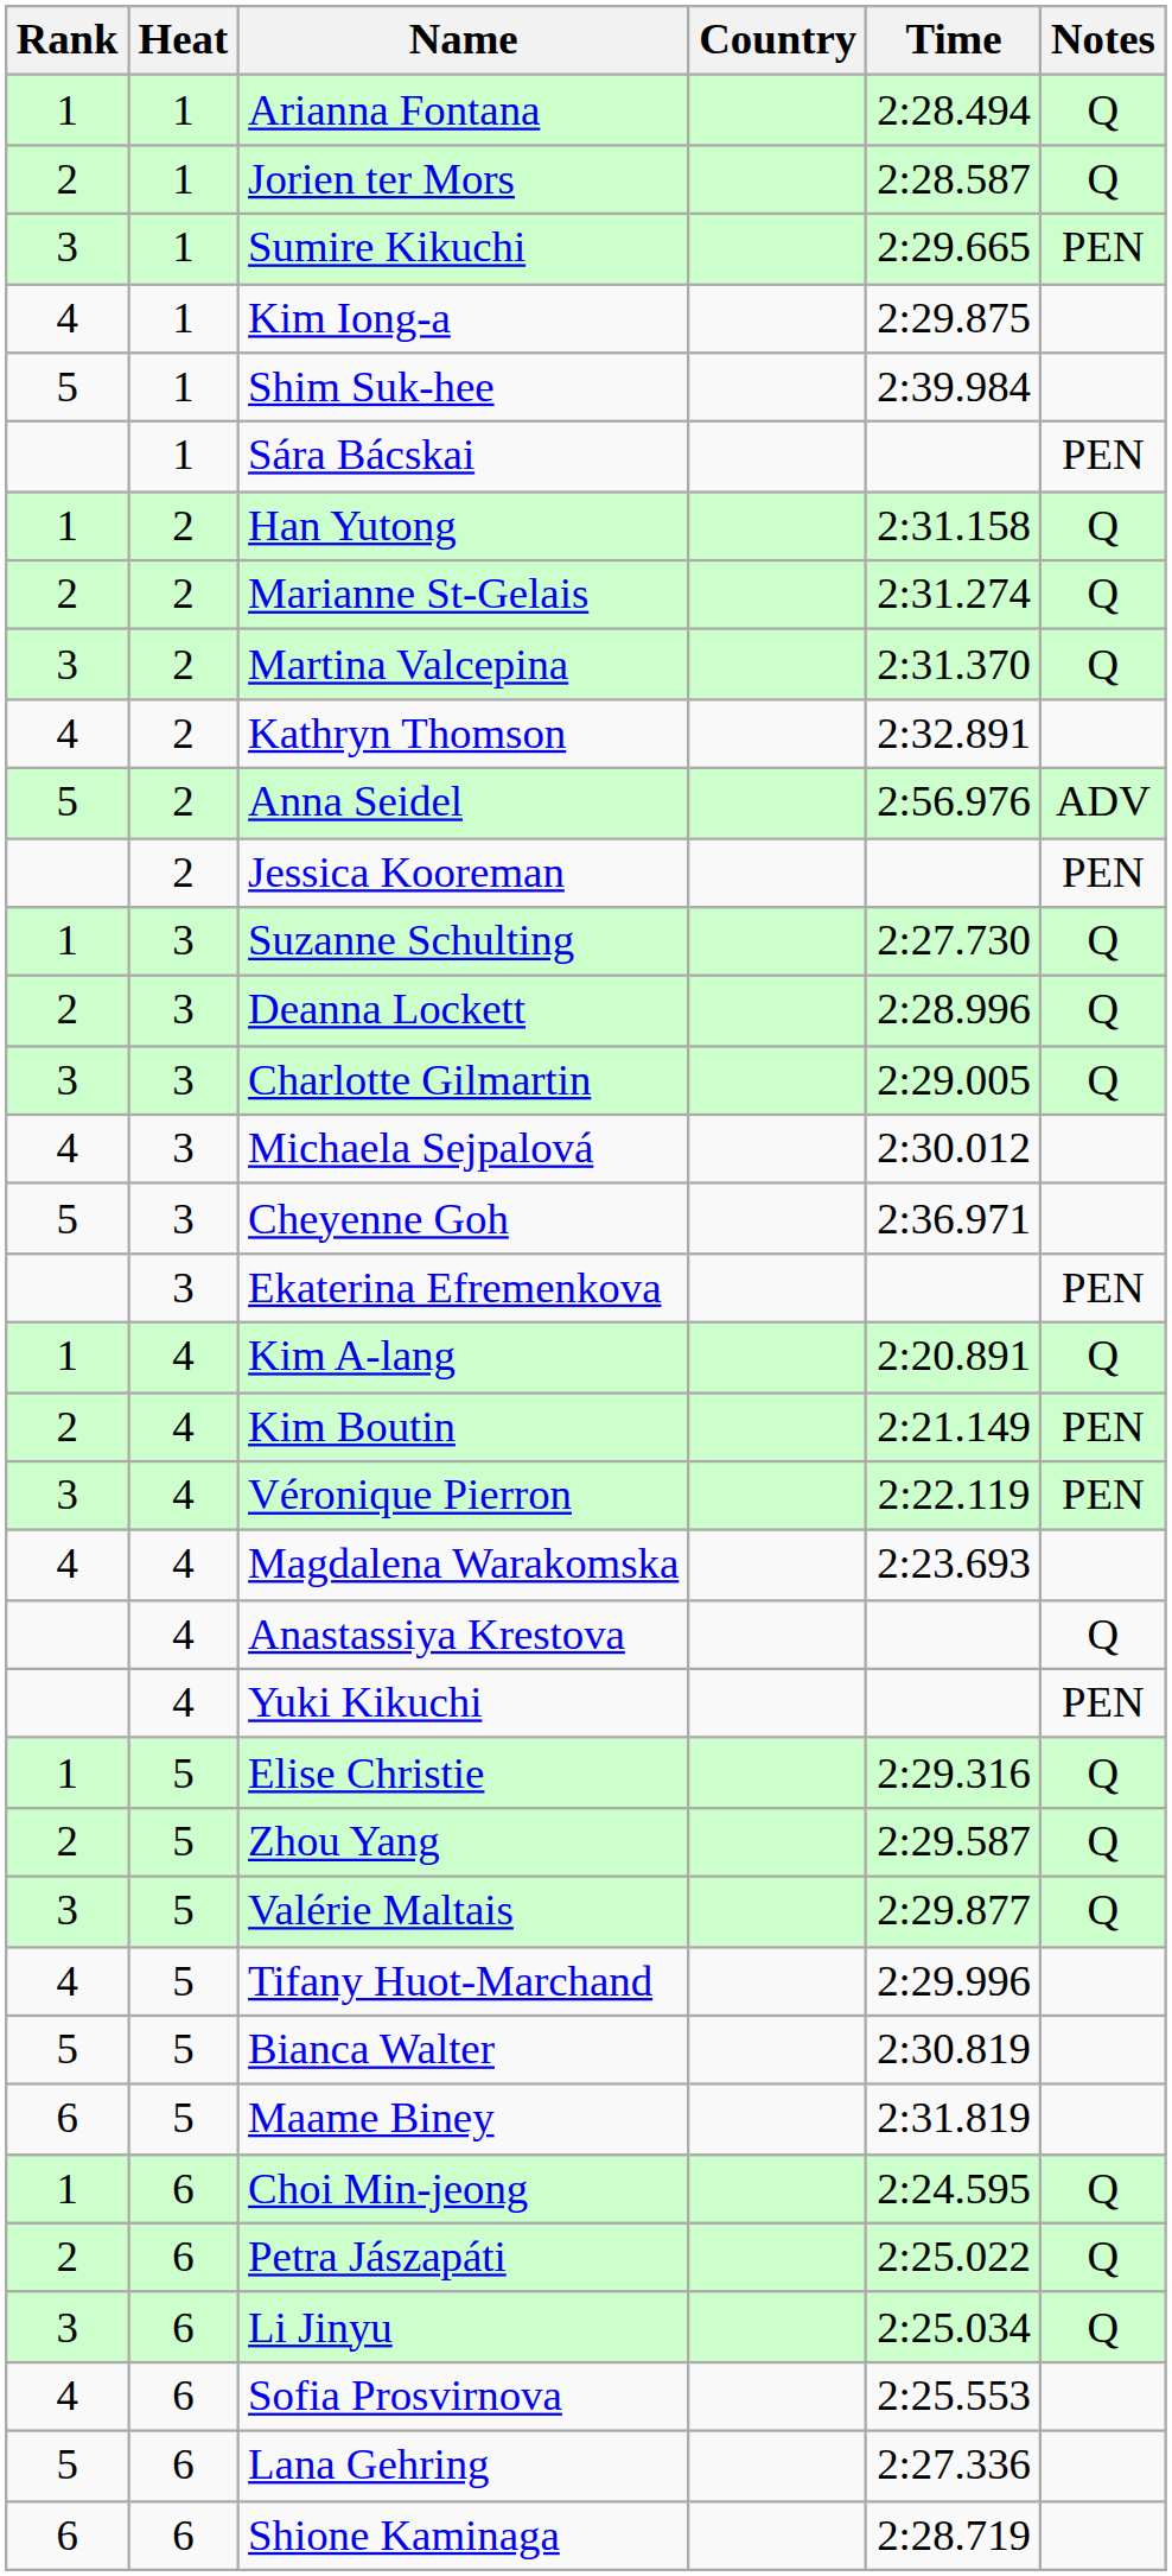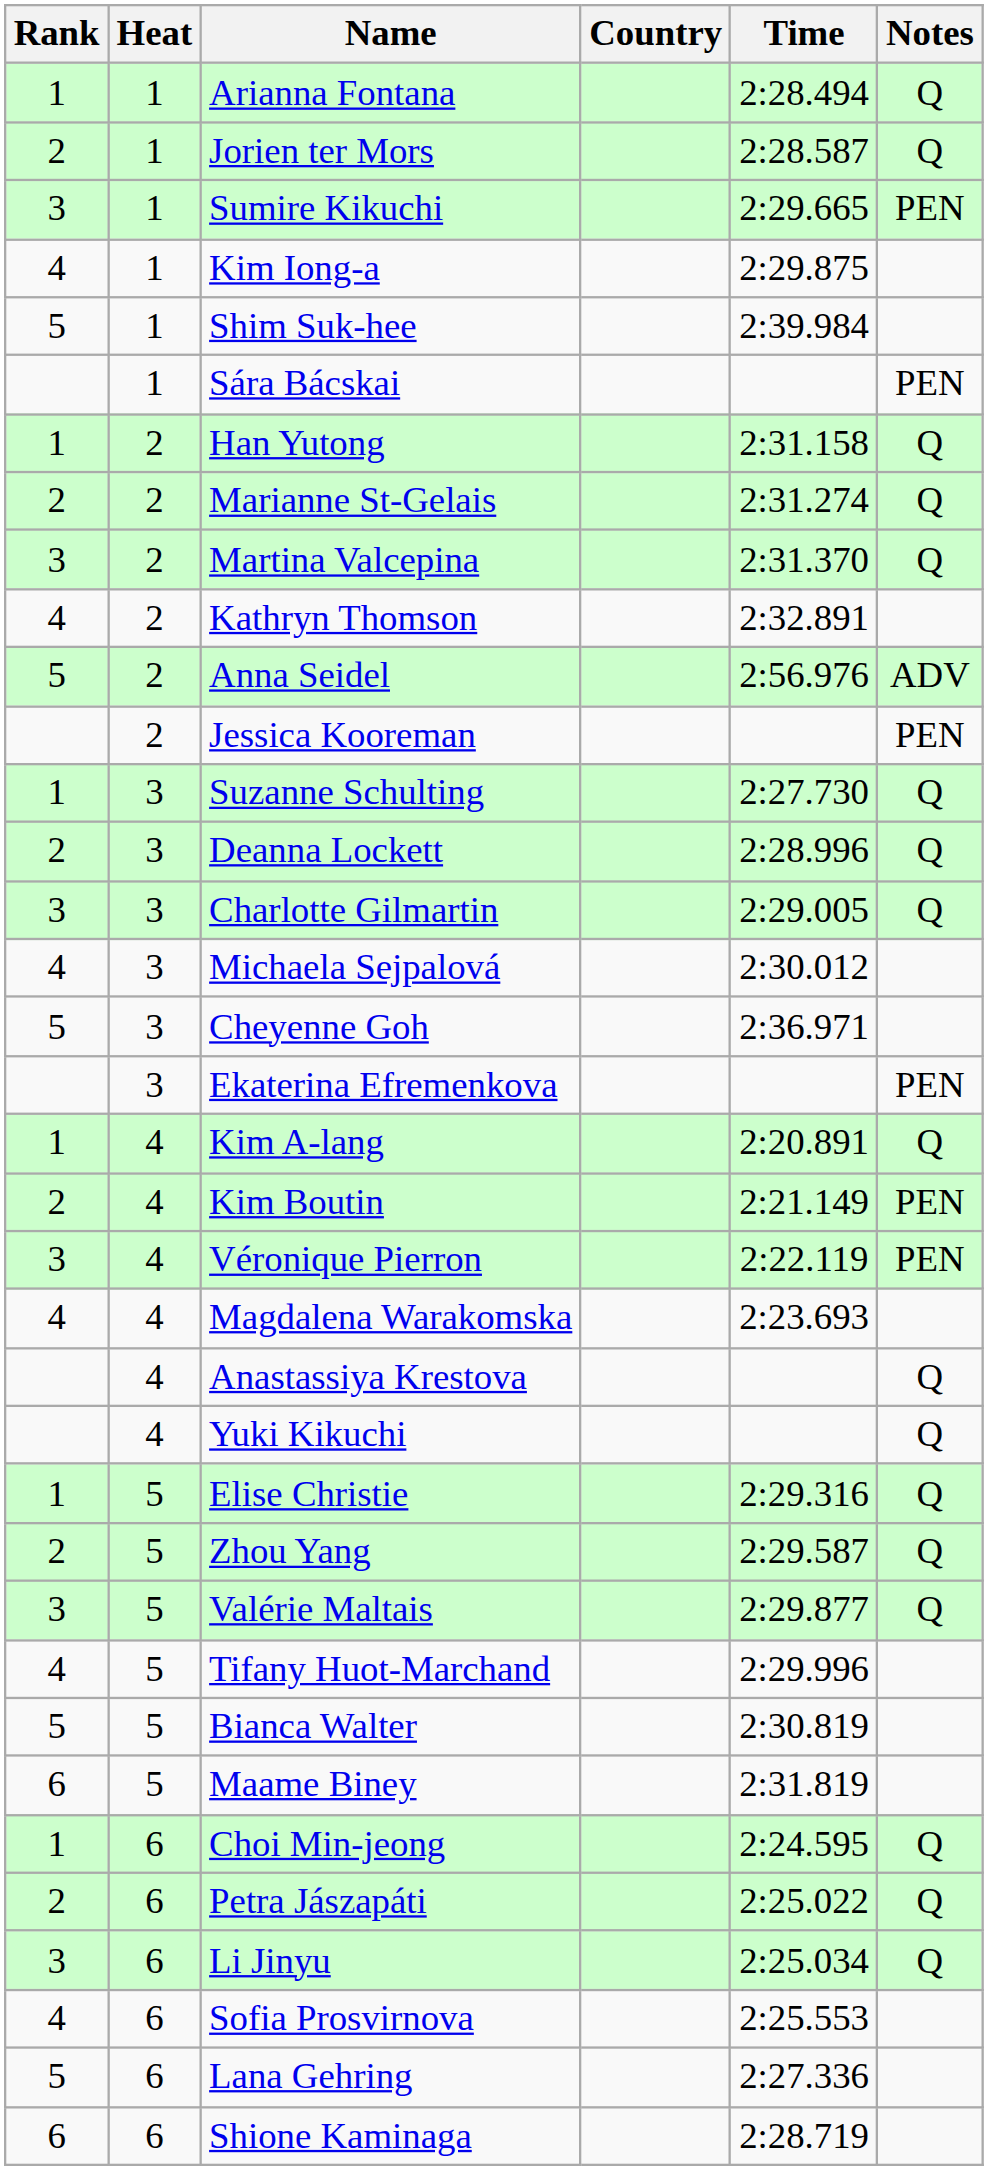 <table class="wikitable sortable" style="text-align:center">
 <tr>
 <th>Rank</th>
 <th>Heat</th>
 <th>Name</th>
 <th>Country</th>
 <th>Time</th>
 <th>Notes</th>
 </tr>
 <tr bgcolor=ccffcc>
 <td>1</td>
 <td>1</td>
 <td align=left><a href='#'>Arianna Fontana</a></td>
 <td align=left></td>
 <td>2:28.494</td>
 <td>Q</td>
 </tr>
 <tr bgcolor=ccffcc>
 <td>2</td>
 <td>1</td>
 <td align=left><a href='#'>Jorien ter Mors</a></td>
 <td align=left></td>
 <td>2:28.587</td>
 <td>Q</td>
 </tr>
 <tr bgcolor=ccffcc>
 <td>3</td>
 <td>1</td>
 <td align=left><a href='#'>Sumire Kikuchi</a></td>
 <td align=left></td>
 <td>2:29.665</td>
 <td>PEN</td>
 </tr>
 <tr>
 <td>4</td>
 <td>1</td>
 <td align=left><a href='#'>Kim Iong-a</a></td>
 <td align=left></td>
 <td>2:29.875</td>
 <td></td>
 </tr>
 <tr>
 <td>5</td>
 <td>1</td>
 <td align=left><a href='#'>Shim Suk-hee</a></td>
 <td align=left></td>
 <td>2:39.984</td>
 <td></td>
 </tr>
 <tr>
 <td></td>
 <td>1</td>
 <td align=left><a href='#'>Sára Bácskai</a></td>
 <td align=left></td>
 <td></td>
 <td>PEN</td>
 </tr>
 <tr bgcolor=ccffcc>
 <td>1</td>
 <td>2</td>
 <td align=left><a href='#'>Han Yutong</a></td>
 <td align="left"></td>
 <td>2:31.158</td>
 <td>Q</td>
 </tr>
 <tr bgcolor=ccffcc>
 <td>2</td>
 <td>2</td>
 <td align=left><a href='#'>Marianne St-Gelais</a></td>
 <td align="left"></td>
 <td>2:31.274</td>
 <td>Q</td>
 </tr>
 <tr bgcolor=ccffcc>
 <td>3</td>
 <td>2</td>
 <td align=left><a href='#'>Martina Valcepina</a></td>
 <td align="left"></td>
 <td>2:31.370</td>
 <td>Q</td>
 </tr>
 <tr>
 <td>4</td>
 <td>2</td>
 <td align=left><a href='#'>Kathryn Thomson</a></td>
 <td align="left"></td>
 <td>2:32.891</td>
 <td></td>
 </tr>
 <tr bgcolor=ccffcc>
 <td>5</td>
 <td>2</td>
 <td align=left><a href='#'>Anna Seidel</a></td>
 <td align="left"></td>
 <td>2:56.976</td>
 <td>ADV</td>
 </tr>
 <tr>
 <td></td>
 <td>2</td>
 <td align=left><a href='#'>Jessica Kooreman</a></td>
 <td align="left"></td>
 <td></td>
 <td>PEN</td>
 </tr>
 <tr bgcolor=ccffcc>
 <td>1</td>
 <td>3</td>
 <td align=left><a href='#'>Suzanne Schulting</a></td>
 <td align="left"></td>
 <td>2:27.730</td>
 <td>Q</td>
 </tr>
 <tr bgcolor=ccffcc>
 <td>2</td>
 <td>3</td>
 <td align=left><a href='#'>Deanna Lockett</a></td>
 <td align="left"></td>
 <td>2:28.996</td>
 <td>Q</td>
 </tr>
 <tr bgcolor=ccffcc>
 <td>3</td>
 <td>3</td>
 <td align=left><a href='#'>Charlotte Gilmartin</a></td>
 <td align="left"></td>
 <td>2:29.005</td>
 <td>Q</td>
 </tr>
 <tr>
 <td>4</td>
 <td>3</td>
 <td align=left><a href='#'>Michaela Sejpalová</a></td>
 <td align="left"></td>
 <td>2:30.012</td>
 <td></td>
 </tr>
 <tr>
 <td>5</td>
 <td>3</td>
 <td align=left><a href='#'>Cheyenne Goh</a></td>
 <td align="left"></td>
 <td>2:36.971</td>
 <td></td>
 </tr>
 <tr>
 <td></td>
 <td>3</td>
 <td align=left><a href='#'>Ekaterina Efremenkova</a></td>
 <td align="left"></td>
 <td></td>
 <td>PEN</td>
 </tr>
 <tr bgcolor=ccffcc>
 <td>1</td>
 <td>4</td>
 <td align=left><a href='#'>Kim A-lang</a></td>
 <td align="left"></td>
 <td>2:20.891</td>
 <td>Q</td>
 </tr>
 <tr bgcolor=ccffcc>
 <td>2</td>
 <td>4</td>
 <td align=left><a href='#'>Kim Boutin</a></td>
 <td align="left"></td>
 <td>2:21.149</td>
 <td>PEN</td>
 </tr>
 <tr bgcolor=ccffcc>
 <td>3</td>
 <td>4</td>
 <td align=left><a href='#'>Véronique Pierron</a></td>
 <td align="left"></td>
 <td>2:22.119</td>
 <td>PEN</td>
 </tr>
 <tr>
 <td>4</td>
 <td>4</td>
 <td align=left><a href='#'>Magdalena Warakomska</a></td>
 <td align="left"></td>
 <td>2:23.693</td>
 <td></td>
 </tr>
 <tr>
 <td></td>
 <td>4</td>
 <td align=left><a href='#'>Anastassiya Krestova</a></td>
 <td align="left"></td>
 <td></td>
 <td>Q</td>
 </tr>
 <tr>
 <td></td>
 <td>4</td>
 <td align=left><a href='#'>Yuki Kikuchi</a></td>
 <td align="left"></td>
 <td></td>
-<td>PEN</td>
+<td>Q</td>
 </tr>
 <tr bgcolor=ccffcc>
 <td>1</td>
 <td>5</td>
 <td align=left><a href='#'>Elise Christie</a></td>
 <td align="left"></td>
 <td>2:29.316</td>
 <td>Q</td>
 </tr>
 <tr bgcolor=ccffcc>
 <td>2</td>
 <td>5</td>
 <td align=left><a href='#'>Zhou Yang</a></td>
 <td align="left"></td>
 <td>2:29.587</td>
 <td>Q</td>
 </tr>
 <tr bgcolor=ccffcc>
 <td>3</td>
 <td>5</td>
 <td align=left><a href='#'>Valérie Maltais</a></td>
 <td align="left"></td>
 <td>2:29.877</td>
 <td>Q</td>
 </tr>
 <tr>
 <td>4</td>
 <td>5</td>
 <td align=left><a href='#'>Tifany Huot-Marchand</a></td>
 <td align="left"></td>
 <td>2:29.996</td>
 <td></td>
 </tr>
 <tr>
 <td>5</td>
 <td>5</td>
 <td align=left><a href='#'>Bianca Walter</a></td>
 <td align="left"></td>
 <td>2:30.819</td>
 <td></td>
 </tr>
 <tr>
 <td>6</td>
 <td>5</td>
 <td align=left><a href='#'>Maame Biney</a></td>
 <td align="left"></td>
 <td>2:31.819</td>
 <td></td>
 </tr>
 <tr bgcolor=ccffcc>
 <td>1</td>
 <td>6</td>
 <td align=left><a href='#'>Choi Min-jeong</a></td>
 <td align="left"></td>
 <td>2:24.595</td>
 <td>Q</td>
 </tr>
 <tr bgcolor=ccffcc>
 <td>2</td>
 <td>6</td>
 <td align=left><a href='#'>Petra Jászapáti</a></td>
 <td align="left"></td>
 <td>2:25.022</td>
 <td>Q</td>
 </tr>
 <tr bgcolor=ccffcc>
 <td>3</td>
 <td>6</td>
 <td align=left><a href='#'>Li Jinyu</a></td>
 <td align="left"></td>
 <td>2:25.034</td>
 <td>Q</td>
 </tr>
 <tr>
 <td>4</td>
 <td>6</td>
 <td align=left><a href='#'>Sofia Prosvirnova</a></td>
 <td align="left"></td>
 <td>2:25.553</td>
 <td></td>
 </tr>
 <tr>
 <td>5</td>
 <td>6</td>
 <td align=left><a href='#'>Lana Gehring</a></td>
 <td align="left"></td>
 <td>2:27.336</td>
 <td></td>
 </tr>
 <tr>
 <td>6</td>
 <td>6</td>
 <td align=left><a href='#'>Shione Kaminaga</a></td>
 <td align="left"></td>
 <td>2:28.719</td>
 <td></td>
 </tr>
 </table>
